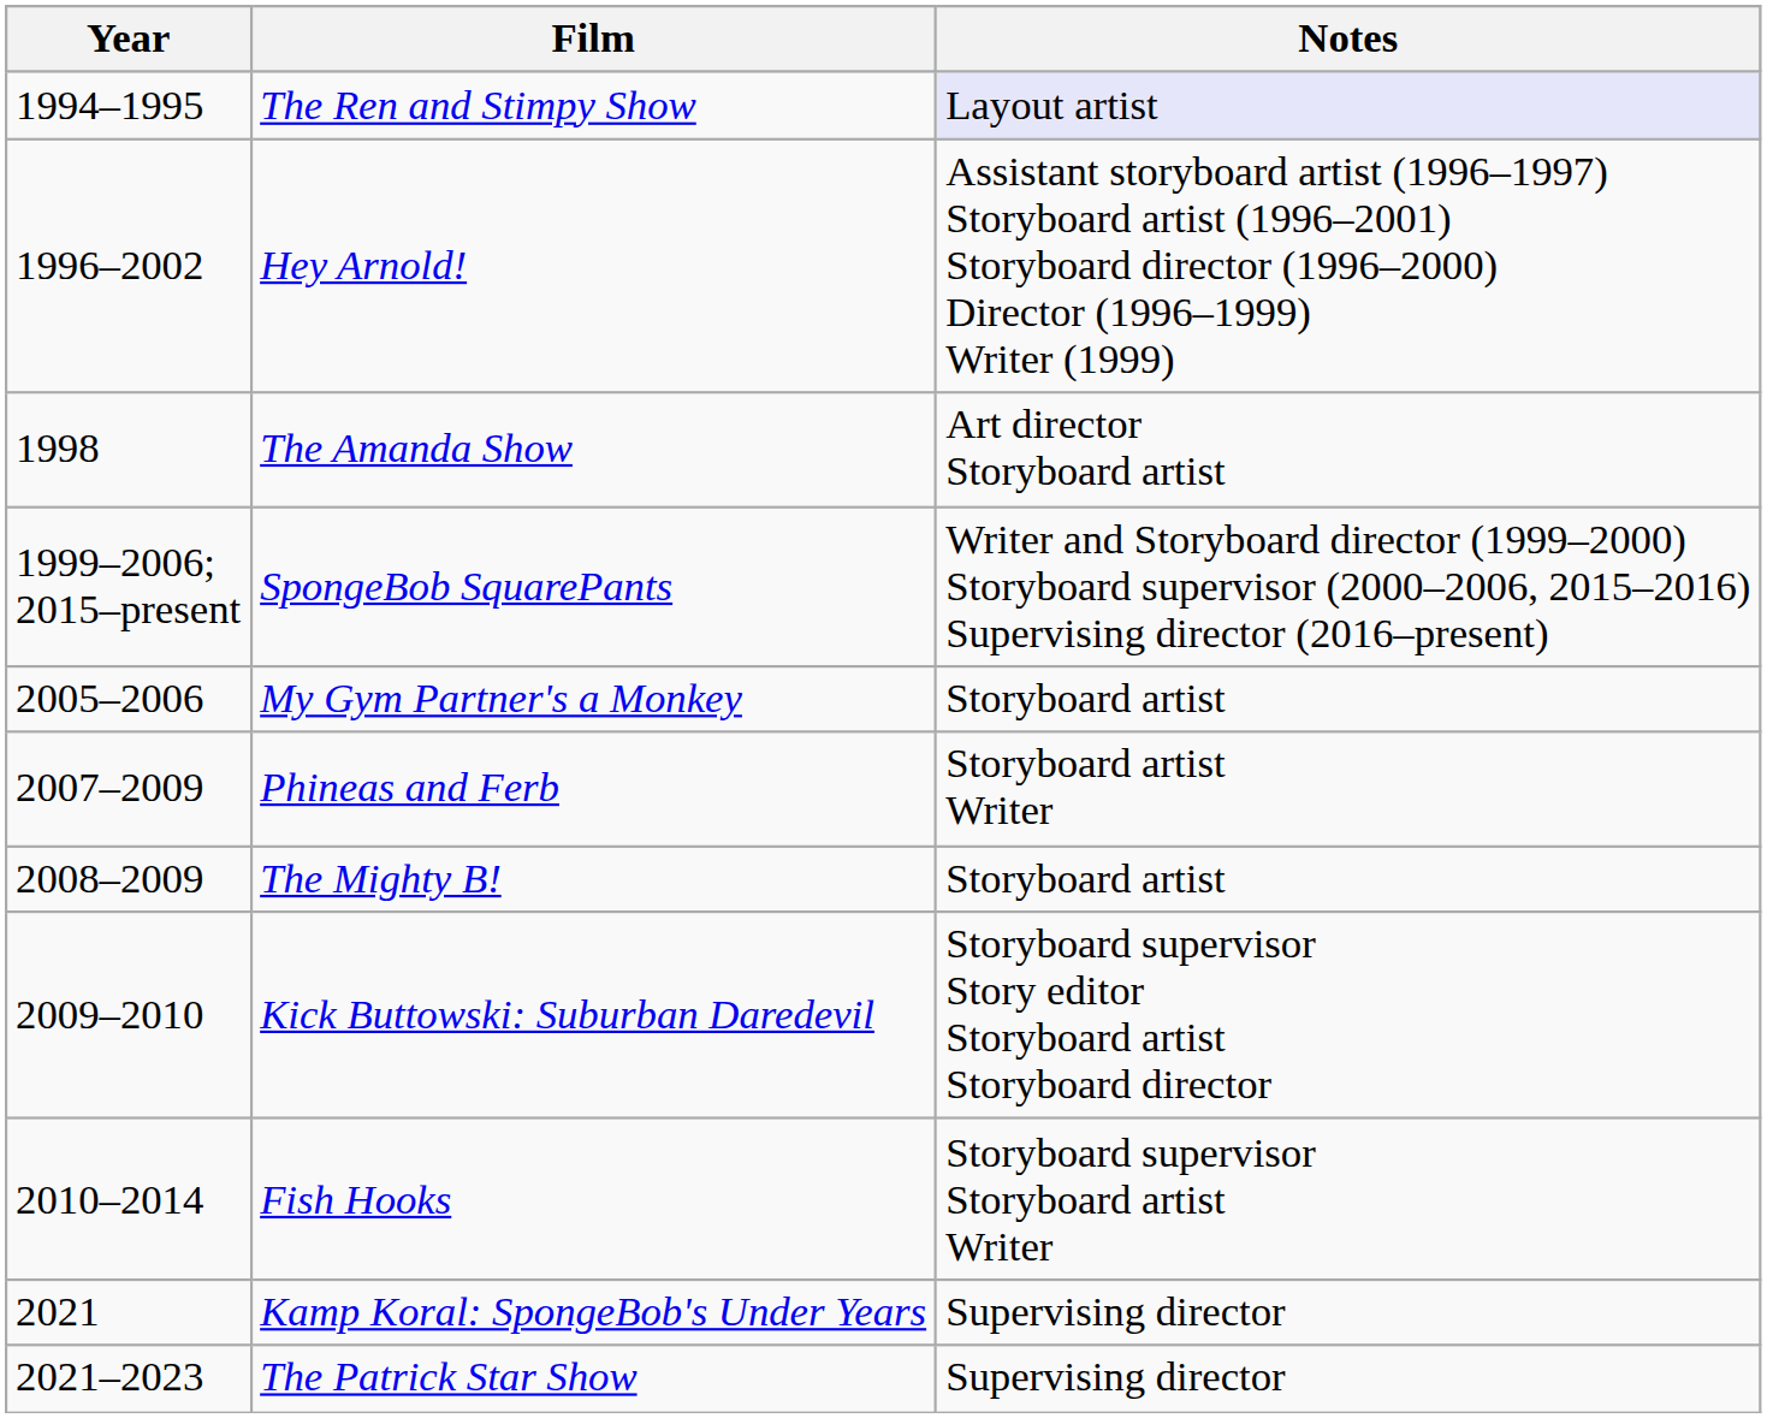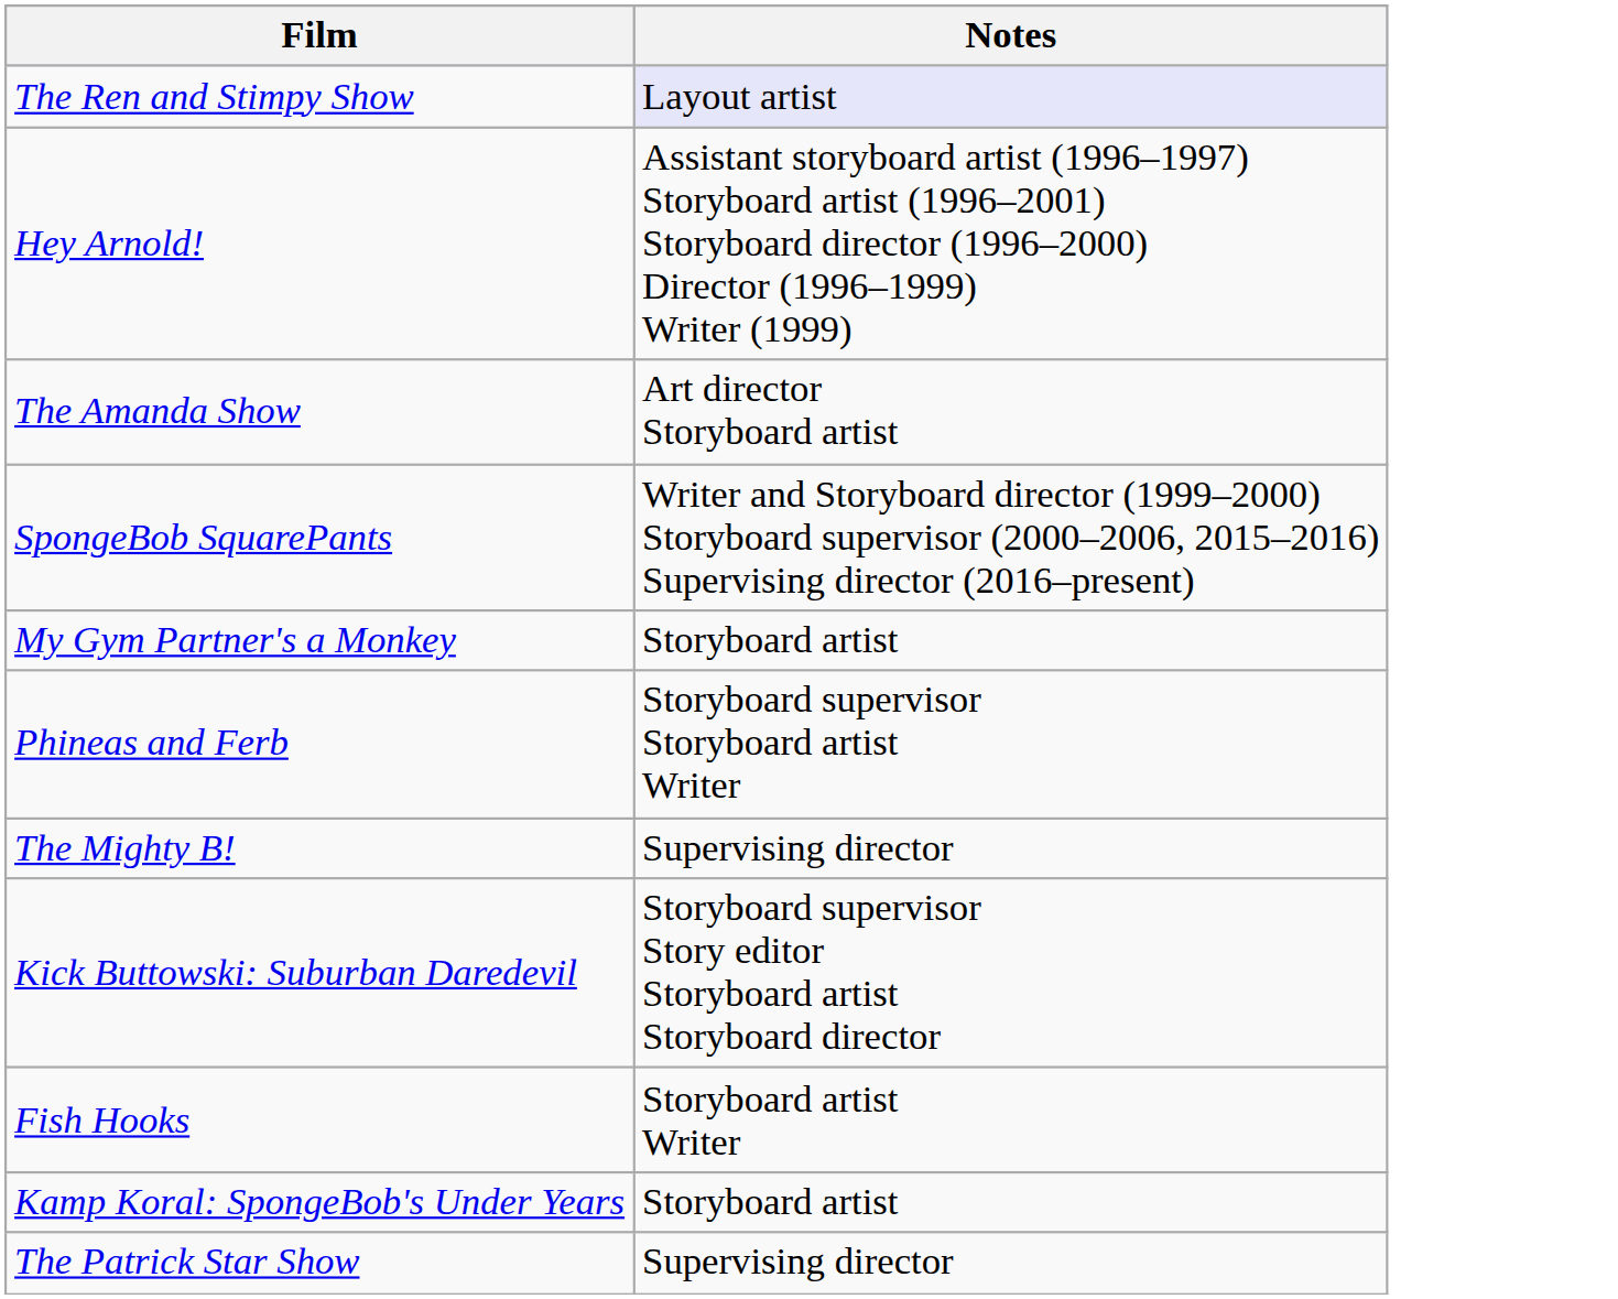 <table class="wikitable">
 <tr style="background:#b0c4de; text-align:center;">
-<th>Year</th>
 <th>Film</th>
 <th>Notes</th>
 </tr>
 <tr>
-<td>1994–1995</td>
 <td><em><a href='#'>The Ren and Stimpy Show</a></em></td>
 <td style="background: lavender;">Layout artist</td>
 </tr>
 <tr>
-<td>1996–2002</td>
 <td><em><a href='#'>Hey Arnold!</a></em></td>
 <td>Assistant storyboard artist (1996–1997)<br>Storyboard artist (1996–2001)<br>Storyboard director (1996–2000)<br>Director (1996–1999)<br>Writer (1999)</td>
 </tr>
 <tr>
-<td>1998</td>
 <td><em><a href='#'>The Amanda Show</a></em></td>
 <td>Art director<br>Storyboard artist</td>
 </tr>
 <tr>
-<td>1999–2006;<br>2015–present</td>
 <td><em><a href='#'>SpongeBob SquarePants</a></em></td>
 <td>Writer and Storyboard director (1999–2000)<br>Storyboard supervisor (2000–2006, 2015–2016)<br>Supervising director (2016–present)</td>
 </tr>
 <tr>
-<td>2005–2006</td>
 <td><em><a href='#'>My Gym Partner's a Monkey</a></em></td>
 <td>Storyboard artist</td>
 </tr>
 <tr>
-<td>2007–2009</td>
 <td><em><a href='#'>Phineas and Ferb</a></em></td>
-<td>Storyboard artist<br>Writer</td>
+<td>Storyboard supervisor<br>Storyboard artist<br>Writer</td>
 </tr>
 <tr>
-<td>2008–2009</td>
 <td><em><a href='#'>The Mighty B!</a></em></td>
-<td>Storyboard artist</td>
+<td>Supervising director</td>
 </tr>
 <tr>
-<td>2009–2010</td>
 <td><em><a href='#'>Kick Buttowski: Suburban Daredevil</a></em></td>
 <td>Storyboard supervisor<br>Story editor<br>Storyboard artist<br>Storyboard director</td>
 </tr>
 <tr>
-<td>2010–2014</td>
 <td><em><a href='#'>Fish Hooks</a></em></td>
-<td>Storyboard supervisor<br>Storyboard artist<br>Writer</td>
+<td>Storyboard artist<br>Writer</td>
 </tr>
 <tr>
-<td>2021</td>
 <td><em><a href='#'>Kamp Koral: SpongeBob's Under Years</a></em></td>
-<td>Supervising director</td>
+<td>Storyboard artist</td>
 </tr>
 <tr>
-<td>2021–2023</td>
 <td><em><a href='#'>The Patrick Star Show</a></em></td>
 <td>Supervising director</td>
 </tr>
 </table>
